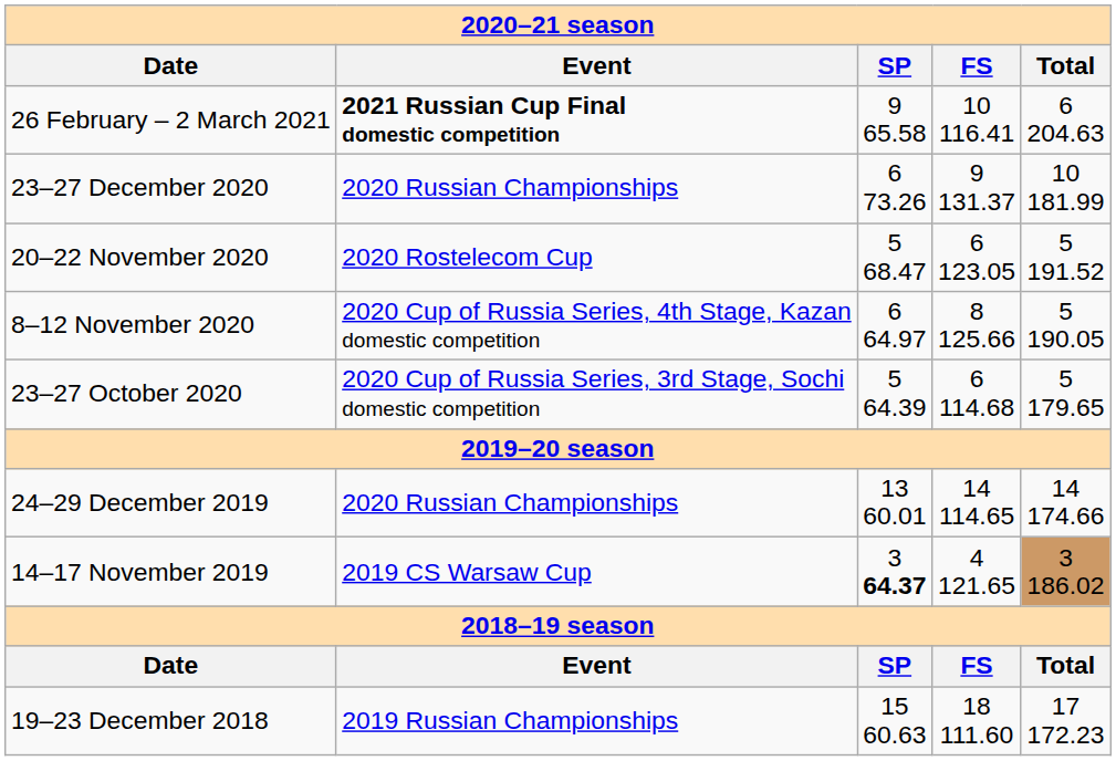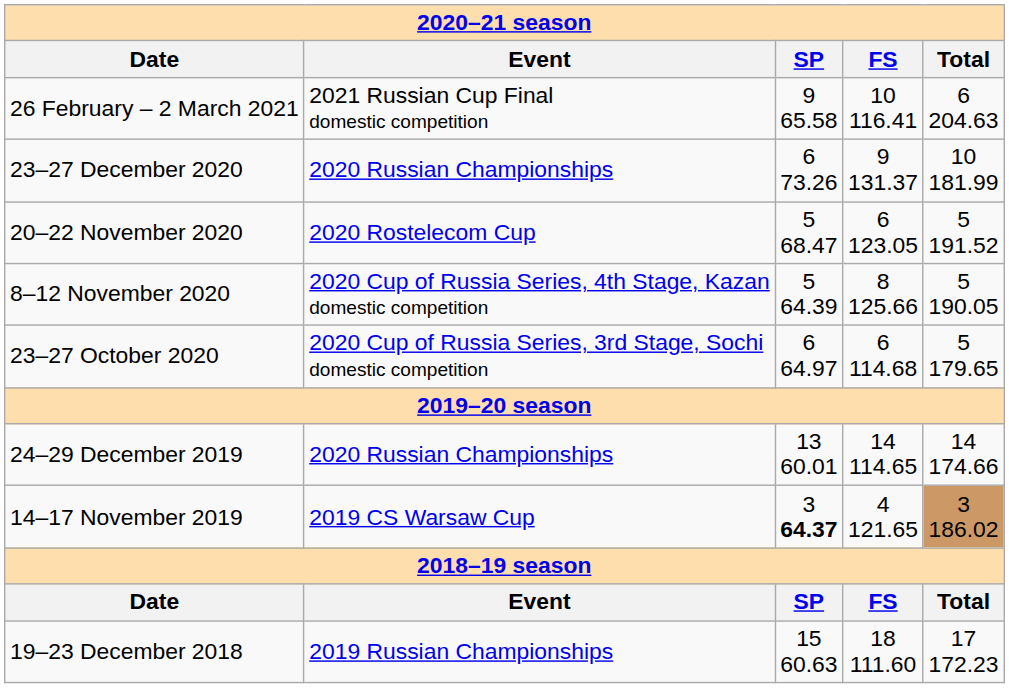 <table class="wikitable">
 <tr>
 <th style="background-color: #ffdead; " colspan=5 align=center><strong><a href='#'>2020–21 season</a></strong></th>
 </tr>
 <tr>
 <th>Date</th>
 <th>Event</th>
 <th><a href='#'>SP</a></th>
 <th><a href='#'>FS</a></th>
 <th>Total</th>
 </tr>
 <tr>
 <td>26 February – 2 March 2021</td>
-<td><strong>2021 Russian Cup Final <br> <small>domestic competition</small></strong></td>
+<td>2021 Russian Cup Final <br> <small>domestic competition</small></td>
 <td align=center>9 <br> 65.58</td>
 <td align=center>10 <br> 116.41</td>
 <td align=center>6 <br> 204.63</td>
 </tr>
 <tr>
 <td>23–27 December 2020</td>
 <td><a href='#'>2020 Russian Championships</a></td>
 <td align=center>6 <br> 73.26</td>
 <td align=center>9 <br> 131.37</td>
 <td align=center>10 <br> 181.99</td>
 </tr>
 <tr>
 <td>20–22 November 2020</td>
 <td><a href='#'>2020 Rostelecom Cup</a></td>
 <td align=center>5 <br> 68.47</td>
 <td align=center>6 <br> 123.05</td>
 <td align=center>5 <br> 191.52</td>
 </tr>
 <tr>
 <td>8–12 November 2020</td>
 <td><a href='#'>2020 Cup of Russia Series, 4th Stage, Kazan</a> <br> <small>domestic competition</small></td>
-<td align=center>6 <br> 64.97</td>
+<td align=center>5 <br> 64.39</td>
 <td align=center>8 <br> 125.66</td>
 <td align=center>5 <br> 190.05</td>
 </tr>
 <tr>
 <td>23–27 October 2020</td>
 <td><a href='#'>2020 Cup of Russia Series, 3rd Stage, Sochi</a> <br> <small>domestic competition</small></td>
-<td align=center>5 <br> 64.39</td>
+<td align=center>6 <br> 64.97</td>
 <td align=center>6 <br> 114.68</td>
 <td align=center>5 <br> 179.65</td>
 </tr>
 <tr>
 <th style="background-color: #ffdead; " colspan=5 align=center><strong><a href='#'>2019–20 season</a></strong></th>
 </tr>
 <tr>
 <td>24–29 December 2019</td>
 <td><a href='#'>2020 Russian Championships</a></td>
 <td align=center>13 <br> 60.01</td>
 <td align=center>14 <br> 114.65</td>
 <td align=center>14 <br> 174.66</td>
 </tr>
 <tr>
 <td>14–17 November 2019</td>
 <td><a href='#'>2019 CS Warsaw Cup</a></td>
 <td align=center>3 <br> <strong>64.37</strong></td>
 <td align=center>4 <br> 121.65</td>
 <td align=center bgcolor=cc9966>3 <br> 186.02</td>
 </tr>
 <tr>
 <th style="background-color: #ffdead; " colspan=5 align=center><strong><a href='#'>2018–19 season</a></strong></th>
 </tr>
 <tr>
 <th>Date</th>
 <th>Event</th>
 <th><a href='#'>SP</a></th>
 <th><a href='#'>FS</a></th>
 <th>Total</th>
 </tr>
 <tr>
 <td>19–23 December 2018</td>
 <td><a href='#'>2019 Russian Championships</a></td>
 <td align=center>15 <br> 60.63</td>
 <td align=center>18 <br> 111.60</td>
 <td align=center>17 <br> 172.23</td>
 </tr>
 </table>
